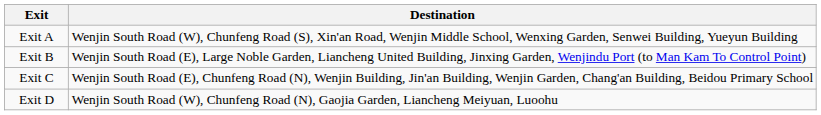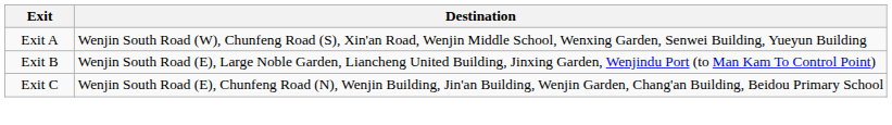 <table class="wikitable">
 <tr>
 <th style="width:70px">Exit</th>
 <th>Destination</th>
 </tr>
 <tr>
 <td align="center">Exit A</td>
 <td>Wenjin South Road (W), Chunfeng Road (S), Xin'an Road, Wenjin Middle School, Wenxing Garden, Senwei Building, Yueyun Building</td>
 </tr>
 <tr>
 <td align="center">Exit B</td>
 <td>Wenjin South Road (E), Large Noble Garden, Liancheng United Building, Jinxing Garden, <a href='#'>Wenjindu Port</a> (to <a href='#'>Man Kam To Control Point</a>)</td>
 </tr>
 <tr>
 <td align="center">Exit C</td>
 <td>Wenjin South Road (E), Chunfeng Road (N), Wenjin Building, Jin'an Building, Wenjin Garden, Chang'an Building, Beidou Primary School</td>
 </tr>
-<tr>
-<td align="center">Exit D</td>
-<td>Wenjin South Road (W), Chunfeng Road (N), Gaojia Garden, Liancheng Meiyuan, Luoohu</td>
-</tr>
 </table>
